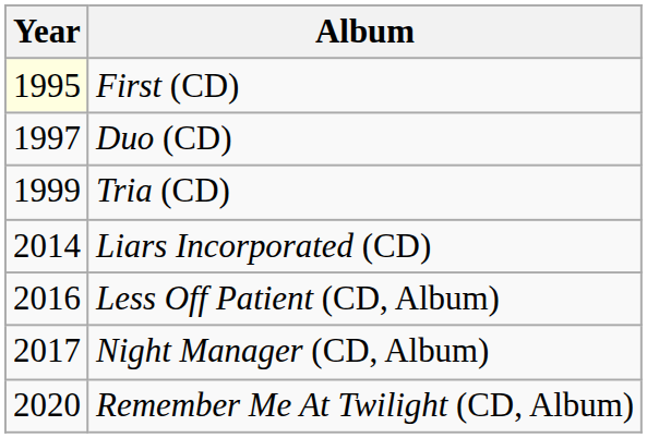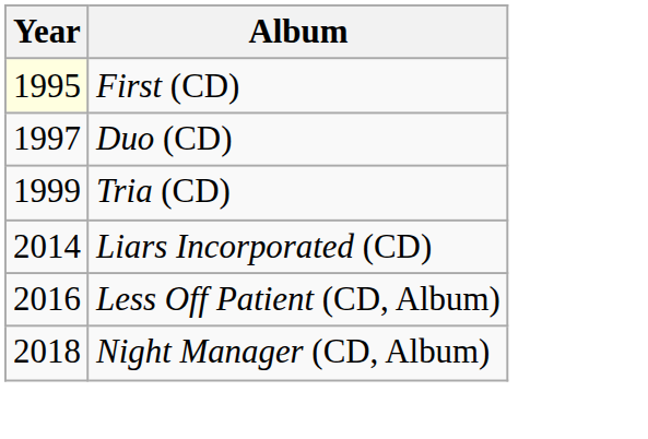 <table class="wikitable">
 <tr>
 <th>Year</th>
 <th>Album</th>
 </tr>
 <tr>
 <td style="background: lightyellow;">1995</td>
 <td><em>First</em> (CD)</td>
 </tr>
 <tr>
 <td>1997</td>
 <td><em>Duo</em> (CD)</td>
 </tr>
 <tr>
 <td>1999</td>
 <td><em>Tria</em> (CD)</td>
 </tr>
 <tr>
 <td>2014</td>
 <td><em>Liars Incorporated</em> (CD)</td>
 </tr>
 <tr>
 <td>2016</td>
 <td><em>Less Off Patient</em> (CD, Album)</td>
 </tr>
 <tr>
-<td>2017</td>
+<td>2018</td>
 <td><em>Night Manager</em> (CD, Album)</td>
 </tr>
-<tr>
-<td>2020</td>
-<td><em>Remember Me At Twilight</em> (CD, Album)</td>
-</tr>
 </table>
